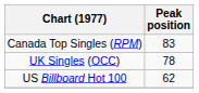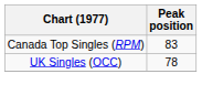 <table class="wikitable sortable plainrowheaders" style="text-align:center">
 <tr>
 <th scope="col">Chart (1977)</th>
 <th scope="col">Peak<br>position</th>
 </tr>
 <tr>
 <td>Canada Top Singles (<a href='#'><em>RPM</em></a>)</td>
 <td>83</td>
 </tr>
 <tr>
 <td><a href='#'>UK Singles</a> (<a href='#'>OCC</a>)</td>
 <td>78</td>
 </tr>
 <tr>
-<td>US <a href='#'><em>Billboard</em> Hot 100</a></td>
-<td>62</td>
-</tr>
-<tr>
 </tr>
 </table>
